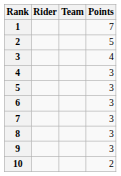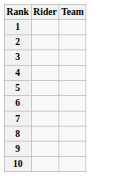 <table class="wikitable" margin-bottom:0;">
 <tr>
 <th scope="col">Rank</th>
 <th scope="col">Rider</th>
 <th scope="col">Team</th>
-<th scope="col">Points</th>
 </tr>
 <tr>
 <th scope="row">1</th>
 <td> </td>
 <td></td>
-<td align="right">7</td>
 </tr>
 <tr>
 <th scope="row">2</th>
 <td></td>
 <td></td>
-<td align="right">5</td>
 </tr>
 <tr>
 <th scope="row">3</th>
 <td></td>
 <td></td>
-<td align="right">4</td>
 </tr>
 <tr>
 <th scope="row">4</th>
 <td></td>
 <td></td>
-<td align="right">3</td>
 </tr>
 <tr>
 <th scope="row">5</th>
 <td></td>
 <td></td>
-<td align="right">3</td>
 </tr>
 <tr>
 <th scope="row">6</th>
 <td></td>
 <td></td>
-<td align="right">3</td>
 </tr>
 <tr>
 <th scope="row">7</th>
 <td></td>
 <td></td>
-<td align="right">3</td>
 </tr>
 <tr>
 <th scope="row">8</th>
 <td></td>
 <td></td>
-<td align="right">3</td>
 </tr>
 <tr>
 <th scope="row">9</th>
 <td> </td>
 <td></td>
-<td align="right">3</td>
 </tr>
 <tr>
 <th scope="row">10</th>
 <td></td>
 <td></td>
-<td align="right">2</td>
 </tr>
 </table>
